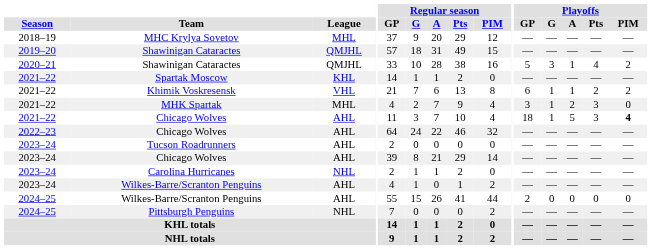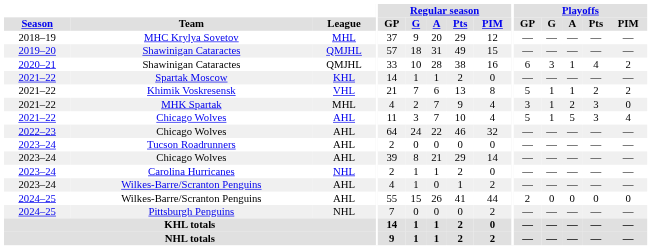 <table border="0" cellpadding="1" cellspacing="0" style="text-align:center; width:60em">
 <tr bgcolor="#e0e0e0">
 <th colspan="3" bgcolor="#ffffff"></th>
 <th rowspan="99" bgcolor="#ffffff"></th>
 <th colspan="5"><a href='#'>Regular season</a></th>
 <th rowspan="99" bgcolor="#ffffff"></th>
 <th colspan="5"><a href='#'>Playoffs</a></th>
 </tr>
 <tr bgcolor="#e0e0e0">
 <th><a href='#'>Season</a></th>
 <th>Team</th>
 <th>League</th>
 <th>GP</th>
 <th><a href='#'>G</a></th>
 <th><a href='#'>A</a></th>
 <th><a href='#'>Pts</a></th>
 <th><a href='#'>PIM</a></th>
 <th>GP</th>
 <th>G</th>
 <th>A</th>
 <th>Pts</th>
 <th>PIM</th>
 </tr>
 <tr>
 <td>2018–19</td>
 <td><a href='#'>MHC Krylya Sovetov</a></td>
 <td><a href='#'>MHL</a></td>
 <td>37</td>
 <td>9</td>
 <td>20</td>
 <td>29</td>
 <td>12</td>
 <td>—</td>
 <td>—</td>
 <td>—</td>
 <td>—</td>
 <td>—</td>
 </tr>
 <tr bgcolor="#f0f0f0">
 <td><a href='#'>2019–20</a></td>
 <td><a href='#'>Shawinigan Cataractes</a></td>
 <td><a href='#'>QMJHL</a></td>
 <td>57</td>
 <td>18</td>
 <td>31</td>
 <td>49</td>
 <td>15</td>
 <td>—</td>
 <td>—</td>
 <td>—</td>
 <td>—</td>
 <td>—</td>
 </tr>
 <tr>
 <td><a href='#'>2020–21</a></td>
 <td>Shawinigan Cataractes</td>
 <td>QMJHL</td>
 <td>33</td>
 <td>10</td>
 <td>28</td>
 <td>38</td>
 <td>16</td>
-<td>5</td>
+<td>6</td>
 <td>3</td>
 <td>1</td>
 <td>4</td>
 <td>2</td>
 </tr>
 <tr bgcolor="#f0f0f0">
 <td><a href='#'>2021–22</a></td>
 <td><a href='#'>Spartak Moscow</a></td>
 <td><a href='#'>KHL</a></td>
 <td>14</td>
 <td>1</td>
 <td>1</td>
 <td>2</td>
 <td>0</td>
 <td>—</td>
 <td>—</td>
 <td>—</td>
 <td>—</td>
 <td>—</td>
 </tr>
 <tr>
 <td>2021–22</td>
 <td><a href='#'>Khimik Voskresensk</a></td>
 <td><a href='#'>VHL</a></td>
 <td>21</td>
 <td>7</td>
 <td>6</td>
 <td>13</td>
 <td>8</td>
-<td>6</td>
+<td>5</td>
 <td>1</td>
 <td>1</td>
 <td>2</td>
 <td>2</td>
 </tr>
 <tr bgcolor="#f0f0f0">
 <td>2021–22</td>
 <td><a href='#'>MHK Spartak</a></td>
 <td>MHL</td>
 <td>4</td>
 <td>2</td>
 <td>7</td>
 <td>9</td>
 <td>4</td>
 <td>3</td>
 <td>1</td>
 <td>2</td>
 <td>3</td>
 <td>0</td>
 </tr>
 <tr>
 <td><a href='#'>2021–22</a></td>
 <td><a href='#'>Chicago Wolves</a></td>
 <td><a href='#'>AHL</a></td>
 <td>11</td>
 <td>3</td>
 <td>7</td>
 <td>10</td>
 <td>4</td>
-<td>18</td>
+<td>5</td>
 <td>1</td>
 <td>5</td>
 <td>3</td>
-<td><strong>4</strong></td>
+<td>4</td>
 </tr>
 <tr bgcolor="#f0f0f0">
 <td><a href='#'>2022–23</a></td>
 <td>Chicago Wolves</td>
 <td>AHL</td>
 <td>64</td>
 <td>24</td>
 <td>22</td>
 <td>46</td>
 <td>32</td>
 <td>—</td>
 <td>—</td>
 <td>—</td>
 <td>—</td>
 <td>—</td>
 </tr>
 <tr>
 <td><a href='#'>2023–24</a></td>
 <td><a href='#'>Tucson Roadrunners</a></td>
 <td>AHL</td>
 <td>2</td>
 <td>0</td>
 <td>0</td>
 <td>0</td>
 <td>0</td>
 <td>—</td>
 <td>—</td>
 <td>—</td>
 <td>—</td>
 <td>—</td>
 </tr>
 <tr bgcolor="#f0f0f0">
 <td>2023–24</td>
 <td>Chicago Wolves</td>
 <td>AHL</td>
 <td>39</td>
 <td>8</td>
 <td>21</td>
 <td>29</td>
 <td>14</td>
 <td>—</td>
 <td>—</td>
 <td>—</td>
 <td>—</td>
 <td>—</td>
 </tr>
 <tr>
 <td><a href='#'>2023–24</a></td>
 <td><a href='#'>Carolina Hurricanes</a></td>
 <td><a href='#'>NHL</a></td>
 <td>2</td>
 <td>1</td>
 <td>1</td>
 <td>2</td>
 <td>0</td>
 <td>—</td>
 <td>—</td>
 <td>—</td>
 <td>—</td>
 <td>—</td>
 </tr>
 <tr bgcolor="#f0f0f0">
 <td>2023–24</td>
 <td><a href='#'>Wilkes-Barre/Scranton Penguins</a></td>
 <td>AHL</td>
 <td>4</td>
 <td>1</td>
 <td>0</td>
 <td>1</td>
 <td>2</td>
 <td>—</td>
 <td>—</td>
 <td>—</td>
 <td>—</td>
 <td>—</td>
 </tr>
 <tr>
 <td><a href='#'>2024–25</a></td>
 <td>Wilkes-Barre/Scranton Penguins</td>
 <td>AHL</td>
 <td>55</td>
 <td>15</td>
 <td>26</td>
 <td>41</td>
 <td>44</td>
 <td>2</td>
 <td>0</td>
 <td>0</td>
 <td>0</td>
 <td>0</td>
 </tr>
 <tr bgcolor="#f0f0f0">
 <td><a href='#'>2024–25</a></td>
 <td><a href='#'>Pittsburgh Penguins</a></td>
 <td>NHL</td>
 <td>7</td>
 <td>0</td>
 <td>0</td>
 <td>0</td>
 <td>2</td>
 <td>—</td>
 <td>—</td>
 <td>—</td>
 <td>—</td>
 <td>—</td>
 </tr>
 <tr bgcolor="#e0e0e0">
 <th colspan="3">KHL totals</th>
 <th>14</th>
 <th>1</th>
 <th>1</th>
 <th>2</th>
 <th>0</th>
 <th>—</th>
 <th>—</th>
 <th>—</th>
 <th>—</th>
 <th>—</th>
 </tr>
 <tr bgcolor="#e0e0e0">
 <th colspan="3">NHL totals</th>
 <th>9</th>
 <th>1</th>
 <th>1</th>
 <th>2</th>
 <th>2</th>
 <th>—</th>
 <th>—</th>
 <th>—</th>
 <th>—</th>
 <th>—</th>
 </tr>
 </table>
